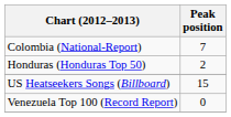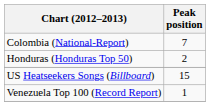 <table class="wikitable sortable" border="1">
 <tr>
 <th>Chart (2012–2013)</th>
 <th>Peak<br>position</th>
 </tr>
 <tr>
 <td>Colombia (<a href='#'>National-Report</a>)</td>
 <td align="center">7</td>
 </tr>
 <tr>
 <td>Honduras (<a href='#'>Honduras Top 50</a>)</td>
 <td align="center">2</td>
 </tr>
 <tr>
 </tr>
 <tr>
 </tr>
 <tr>
 </tr>
 <tr>
 </tr>
 <tr>
 </tr>
 <tr>
 </tr>
 <tr>
 <td>US <a href='#'>Heatseekers Songs</a> (<em><a href='#'>Billboard</a></em>)</td>
 <td align="center">15</td>
 </tr>
 <tr>
 <td>Venezuela Top 100 (<a href='#'>Record Report</a>)</td>
-<td align="center">0</td>
+<td align="center">1</td>
 </tr>
 <tr>
 </tr>
 </table>
